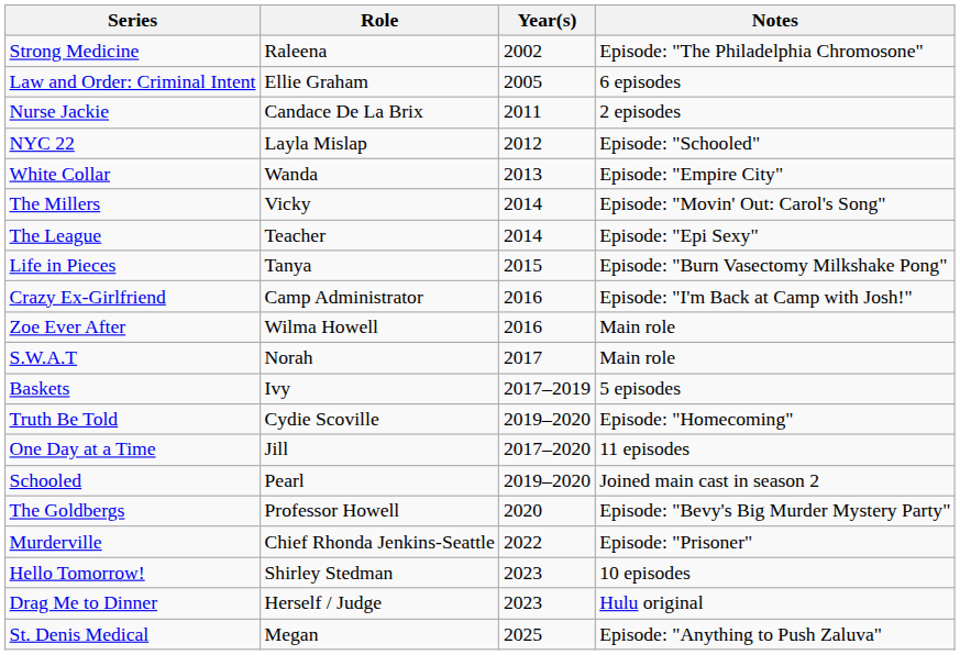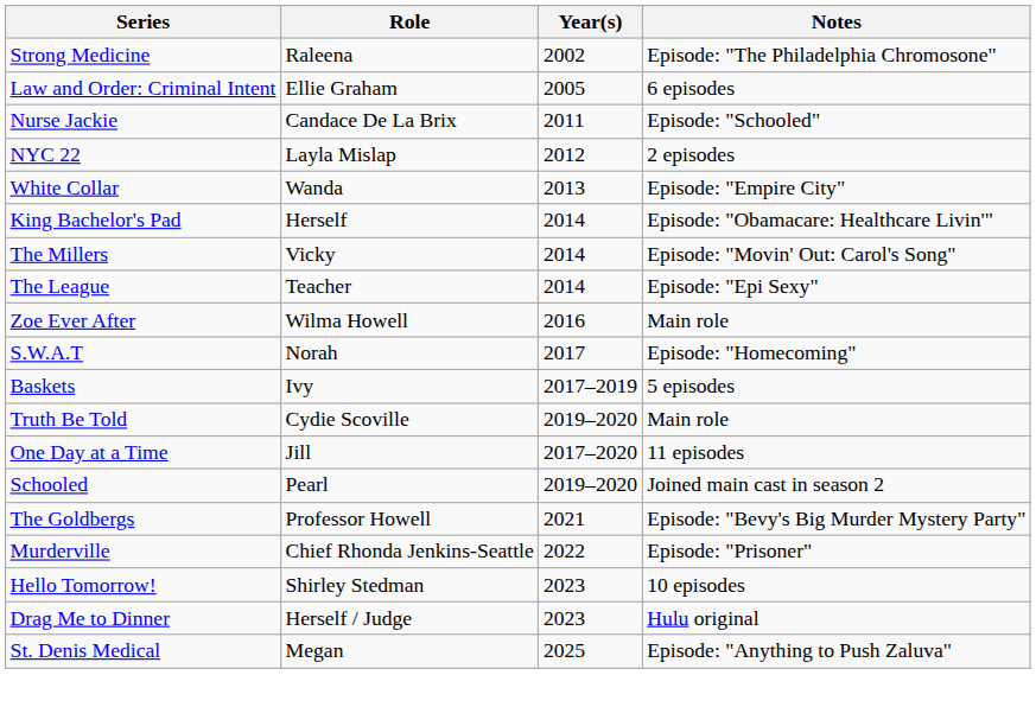 <table class="wikitable">
 <tr>
 <th>Series</th>
 <th>Role</th>
 <th>Year(s)</th>
 <th>Notes</th>
 </tr>
 <tr>
 <td><a href='#'>Strong Medicine</a></td>
 <td>Raleena</td>
 <td>2002</td>
 <td>Episode: "The Philadelphia Chromosone"</td>
 </tr>
 <tr>
 <td><a href='#'>Law and Order: Criminal Intent</a></td>
 <td>Ellie Graham</td>
 <td>2005</td>
 <td>6 episodes</td>
 </tr>
 <tr>
 <td><a href='#'>Nurse Jackie</a></td>
 <td>Candace De La Brix</td>
 <td>2011</td>
-<td>2 episodes</td>
+<td>Episode: "Schooled"</td>
 </tr>
 <tr>
 <td><a href='#'>NYC 22</a></td>
 <td>Layla Mislap</td>
 <td>2012</td>
-<td>Episode: "Schooled"</td>
+<td>2 episodes</td>
 </tr>
 <tr>
 <td><a href='#'>White Collar</a></td>
 <td>Wanda</td>
 <td>2013</td>
 <td>Episode: "Empire City"</td>
+</tr>
+<tr>
+<td><a href='#'>King Bachelor's Pad</a></td>
+<td>Herself</td>
+<td>2014</td>
+<td>Episode: "Obamacare: Healthcare Livin'"</td>
 </tr>
 <tr>
 <td><a href='#'>The Millers</a></td>
 <td>Vicky</td>
 <td>2014</td>
 <td>Episode: "Movin' Out: Carol's Song"</td>
 </tr>
 <tr>
 <td><a href='#'>The League</a></td>
 <td>Teacher</td>
 <td>2014</td>
 <td>Episode: "Epi Sexy"</td>
 </tr>
 <tr>
-<td><a href='#'>Life in Pieces</a></td>
-<td>Tanya</td>
-<td>2015</td>
-<td>Episode: "Burn Vasectomy Milkshake Pong"</td>
-</tr>
-<tr>
-<td><a href='#'>Crazy Ex-Girlfriend</a></td>
-<td>Camp Administrator</td>
-<td>2016</td>
-<td>Episode: "I'm Back at Camp with Josh!"</td>
-</tr>
-<tr>
 <td><a href='#'>Zoe Ever After</a></td>
 <td>Wilma Howell</td>
 <td>2016</td>
 <td>Main role</td>
 </tr>
 <tr>
 <td><a href='#'>S.W.A.T</a></td>
 <td>Norah</td>
 <td>2017</td>
-<td>Main role</td>
+<td>Episode: "Homecoming"</td>
 </tr>
 <tr>
 <td><a href='#'>Baskets</a></td>
 <td>Ivy</td>
 <td>2017–2019</td>
 <td>5 episodes</td>
 </tr>
 <tr>
 <td><a href='#'>Truth Be Told</a></td>
 <td>Cydie Scoville</td>
 <td>2019–2020</td>
-<td>Episode: "Homecoming"</td>
+<td>Main role</td>
 </tr>
 <tr>
 <td><a href='#'>One Day at a Time</a></td>
 <td>Jill</td>
 <td>2017–2020</td>
 <td>11 episodes</td>
 </tr>
 <tr>
 <td><a href='#'>Schooled</a></td>
 <td>Pearl</td>
 <td>2019–2020</td>
 <td>Joined main cast in season 2</td>
 </tr>
 <tr>
 <td><a href='#'>The Goldbergs</a></td>
 <td>Professor Howell</td>
-<td>2020</td>
+<td>2021</td>
 <td>Episode: "Bevy's Big Murder Mystery Party"</td>
 </tr>
 <tr>
 <td><a href='#'>Murderville</a></td>
 <td>Chief Rhonda Jenkins-Seattle</td>
 <td>2022</td>
 <td>Episode: "Prisoner"</td>
 </tr>
 <tr>
 <td><a href='#'>Hello Tomorrow!</a></td>
 <td>Shirley Stedman</td>
 <td>2023</td>
 <td>10 episodes</td>
 </tr>
 <tr>
 <td><a href='#'>Drag Me to Dinner</a></td>
 <td>Herself / Judge</td>
 <td>2023</td>
 <td><a href='#'>Hulu</a> original</td>
 </tr>
 <tr>
 <td><a href='#'>St. Denis Medical</a></td>
 <td>Megan</td>
 <td>2025</td>
 <td>Episode: "Anything to Push Zaluva"</td>
 </tr>
 </table>
